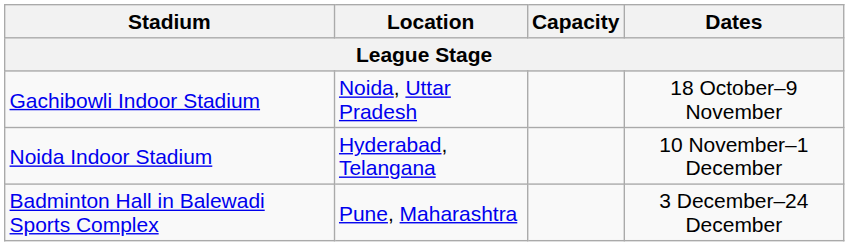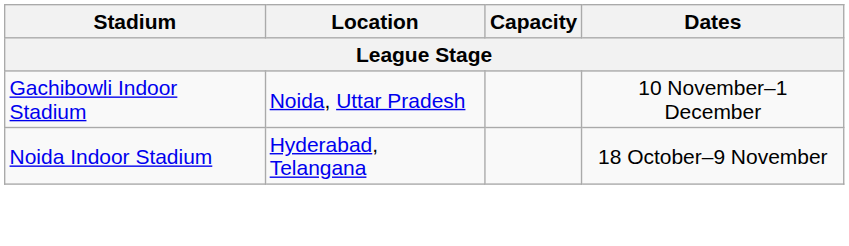 <table class="wikitable" style="font-size:95%; text-align:center">
 <tr>
 <th>Stadium</th>
 <th>Location</th>
 <th>Capacity</th>
 <th>Dates</th>
 </tr>
 <tr>
 <th colspan=4>League Stage</th>
 </tr>
 <tr>
 <td style=text-align:left><a href='#'>Gachibowli Indoor Stadium</a></td>
 <td style=text-align:left><a href='#'>Noida</a>, <a href='#'>Uttar Pradesh</a></td>
 <td style="text-align:center"></td>
-<td>18 October–9 November</td>
+<td>10 November–1 December</td>
 </tr>
 <tr>
 <td style=text-align:left><a href='#'>Noida Indoor Stadium</a></td>
 <td style=text-align:left><a href='#'>Hyderabad</a>, <a href='#'>Telangana</a></td>
 <td style="text-align:center"></td>
-<td>10 November–1 December</td>
-</tr>
-<tr>
-<td style=text-align:left><a href='#'>Badminton Hall in Balewadi Sports Complex</a></td>
-<td style=text-align:left><a href='#'>Pune</a>, <a href='#'>Maharashtra</a></td>
-<td style="text-align:center"></td>
-<td>3 December–24 December</td>
+<td>18 October–9 November</td>
 </tr>
 </table>
